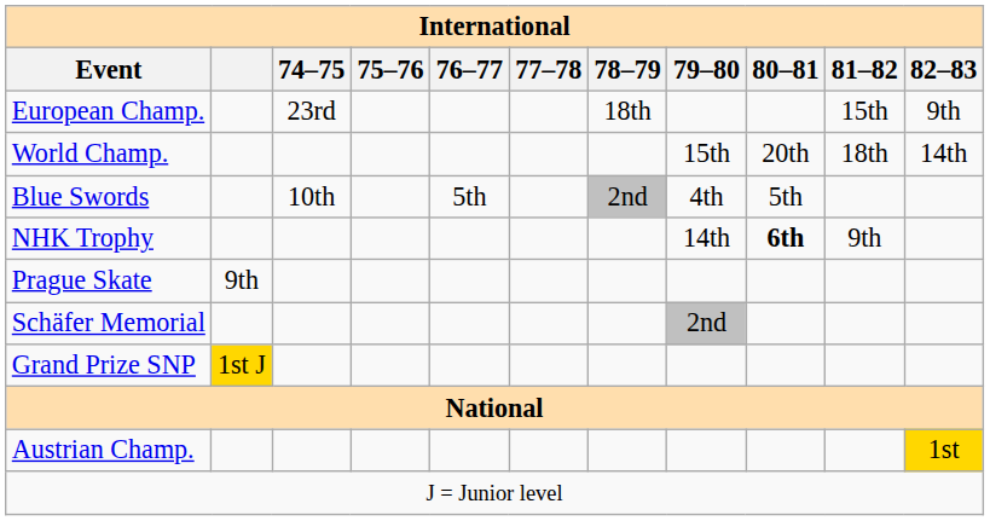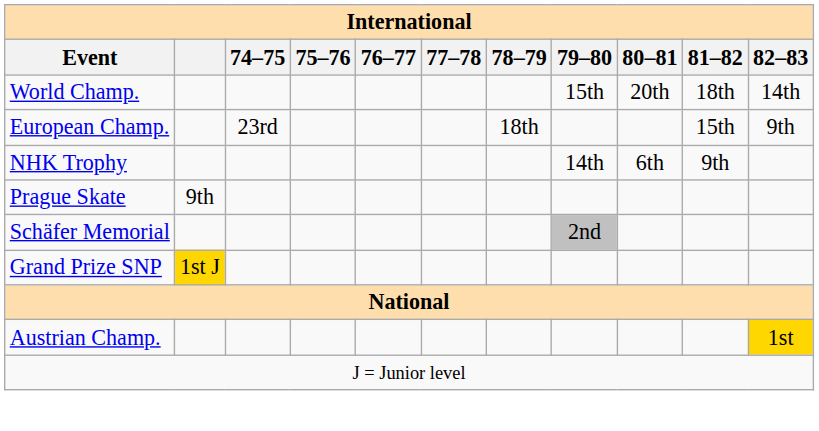 <table class="wikitable" style="text-align:center">
 <tr>
 <th style="background-color: #ffdead; " colspan=11 align=center>International</th>
 </tr>
 <tr>
 <th>Event</th>
 <th></th>
 <th>74–75</th>
 <th>75–76</th>
 <th>76–77</th>
 <th>77–78</th>
 <th>78–79</th>
 <th>79–80</th>
 <th>80–81</th>
 <th>81–82</th>
 <th>82–83</th>
 </tr>
 <tr>
+<td align=left><a href='#'>World Champ.</a></td>
+<td></td>
+<td></td>
+<td></td>
+<td></td>
+<td></td>
+<td></td>
+<td>15th</td>
+<td>20th</td>
+<td>18th</td>
+<td>14th</td>
+</tr>
+<tr>
 <td align=left><a href='#'>European Champ.</a></td>
 <td></td>
 <td>23rd</td>
 <td></td>
 <td></td>
 <td></td>
 <td>18th</td>
 <td></td>
 <td></td>
 <td>15th</td>
 <td>9th</td>
 </tr>
 <tr>
-<td align=left><a href='#'>World Champ.</a></td>
-<td></td>
-<td></td>
-<td></td>
-<td></td>
-<td></td>
-<td></td>
-<td>15th</td>
-<td>20th</td>
-<td>18th</td>
-<td>14th</td>
-</tr>
-<tr>
-<td align=left><a href='#'>Blue Swords</a></td>
-<td></td>
-<td>10th</td>
-<td></td>
-<td>5th</td>
-<td></td>
-<td bgcolor=silver>2nd</td>
-<td>4th</td>
-<td>5th</td>
-<td></td>
-<td></td>
-</tr>
-<tr>
 <td align=left><a href='#'>NHK Trophy</a></td>
 <td></td>
 <td></td>
 <td></td>
 <td></td>
 <td></td>
 <td></td>
 <td>14th</td>
-<td><strong>6th</strong></td>
+<td>6th</td>
 <td>9th</td>
 <td></td>
 </tr>
 <tr>
 <td align=left><a href='#'>Prague Skate</a></td>
 <td>9th</td>
 <td></td>
 <td></td>
 <td></td>
 <td></td>
 <td></td>
 <td></td>
 <td></td>
 <td></td>
 <td></td>
 </tr>
 <tr>
 <td align=left><a href='#'>Schäfer Memorial</a></td>
 <td></td>
 <td></td>
 <td></td>
 <td></td>
 <td></td>
 <td></td>
 <td bgcolor=silver>2nd</td>
 <td></td>
 <td></td>
 <td></td>
 </tr>
 <tr>
 <td align=left><a href='#'>Grand Prize SNP</a></td>
 <td bgcolor=gold>1st J</td>
 <td></td>
 <td></td>
 <td></td>
 <td></td>
 <td></td>
 <td></td>
 <td></td>
 <td></td>
 <td></td>
 </tr>
 <tr>
 <th style="background-color: #ffdead; " colspan=11 align=center>National</th>
 </tr>
 <tr>
 <td align=left><a href='#'>Austrian Champ.</a></td>
 <td></td>
 <td></td>
 <td></td>
 <td></td>
 <td></td>
 <td></td>
 <td></td>
 <td></td>
 <td></td>
 <td bgcolor=gold>1st</td>
 </tr>
 <tr>
 <td colspan=11 align=center><small> J = Junior level </small></td>
 </tr>
 </table>
